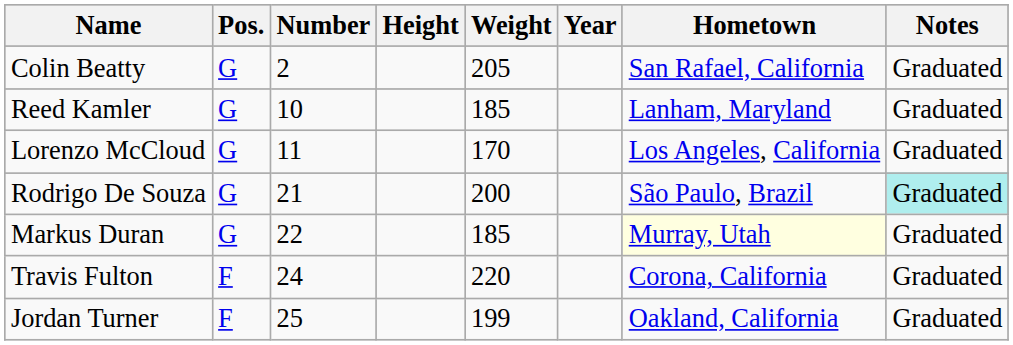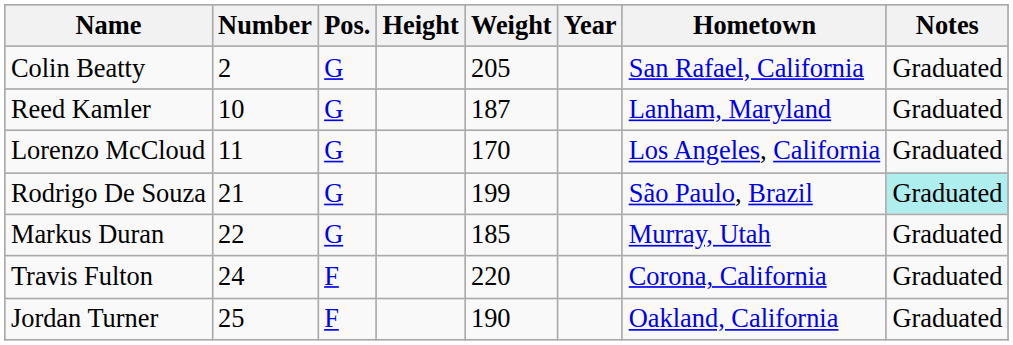 <table class="wikitable sortable" border="1">
 <tr>
 <th>Name</th>
+<th>Number</th>
 <th>Pos.</th>
-<th>Number</th>
 <th>Height</th>
 <th>Weight</th>
 <th>Year</th>
 <th>Hometown</th>
 <th class="unsortable">Notes</th>
 </tr>
 <tr>
 <td>Colin Beatty</td>
+<td>2</td>
 <td><a href='#'>G</a></td>
-<td>2</td>
 <td></td>
 <td>205</td>
 <td></td>
 <td><a href='#'>San Rafael, California</a></td>
 <td>Graduated</td>
 </tr>
 <tr>
 <td>Reed Kamler</td>
+<td>10</td>
 <td><a href='#'>G</a></td>
-<td>10</td>
 <td></td>
-<td>185</td>
+<td>187</td>
 <td></td>
 <td><a href='#'>Lanham, Maryland</a></td>
 <td>Graduated</td>
 </tr>
 <tr>
 <td>Lorenzo McCloud</td>
+<td>11</td>
 <td><a href='#'>G</a></td>
-<td>11</td>
 <td></td>
 <td>170</td>
 <td></td>
 <td><a href='#'>Los Angeles</a>, <a href='#'>California</a></td>
 <td>Graduated</td>
 </tr>
 <tr>
 <td>Rodrigo De Souza</td>
+<td>21</td>
 <td><a href='#'>G</a></td>
-<td>21</td>
 <td></td>
-<td>200</td>
+<td>199</td>
 <td></td>
 <td><a href='#'>São Paulo</a>, <a href='#'>Brazil</a></td>
 <td style="background: paleturquoise;">Graduated</td>
 </tr>
 <tr>
 <td>Markus Duran</td>
+<td>22</td>
 <td><a href='#'>G</a></td>
-<td>22</td>
 <td></td>
 <td>185</td>
 <td></td>
-<td style="background: lightyellow;"><a href='#'>Murray, Utah</a></td>
+<td><a href='#'>Murray, Utah</a></td>
 <td>Graduated</td>
 </tr>
 <tr>
 <td>Travis Fulton</td>
+<td>24</td>
 <td><a href='#'>F</a></td>
-<td>24</td>
 <td></td>
 <td>220</td>
 <td></td>
 <td><a href='#'>Corona, California</a></td>
 <td>Graduated</td>
 </tr>
 <tr>
 <td>Jordan Turner</td>
+<td>25</td>
 <td><a href='#'>F</a></td>
-<td>25</td>
 <td></td>
-<td>199</td>
+<td>190</td>
 <td></td>
 <td><a href='#'>Oakland, California</a></td>
 <td>Graduated</td>
 </tr>
 </table>
